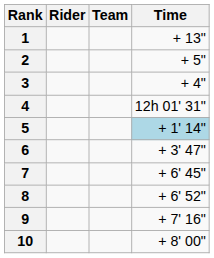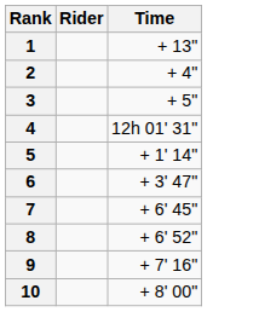 <table class="wikitable" margin-bottom:0;">
 <tr>
 <th scope="col">Rank</th>
 <th scope="col">Rider</th>
-<th scope="col">Team</th>
 <th scope="col">Time</th>
 </tr>
 <tr>
 <th scope="row">1</th>
 <td> </td>
-<td></td>
 <td align="right">+ 13"</td>
 </tr>
 <tr>
 <th scope="row">2</th>
 <td></td>
+<td align="right">+ 4"</td>
+</tr>
+<tr>
+<th scope="row">3</th>
 <td></td>
 <td align="right">+ 5"</td>
 </tr>
 <tr>
-<th scope="row">3</th>
-<td></td>
-<td></td>
-<td align="right">+ 4"</td>
-</tr>
-<tr>
 <th scope="row">4</th>
-<td></td>
 <td></td>
 <td align="right">12h 01' 31"</td>
 </tr>
 <tr>
 <th scope="row">5</th>
 <td></td>
-<td></td>
-<td align="right" style="background: lightblue;">+ 1' 14"</td>
+<td align="right">+ 1' 14"</td>
 </tr>
 <tr>
 <th scope="row">6</th>
-<td></td>
 <td></td>
 <td align="right">+ 3' 47"</td>
 </tr>
 <tr>
 <th scope="row">7</th>
 <td></td>
-<td></td>
 <td align="right">+ 6' 45"</td>
 </tr>
 <tr>
 <th scope="row">8</th>
-<td></td>
 <td></td>
 <td align="right">+ 6' 52"</td>
 </tr>
 <tr>
 <th scope="row">9</th>
 <td></td>
-<td></td>
 <td align="right">+ 7' 16"</td>
 </tr>
 <tr>
 <th scope="row">10</th>
 <td></td>
-<td></td>
 <td align="right">+ 8' 00"</td>
 </tr>
 </table>
